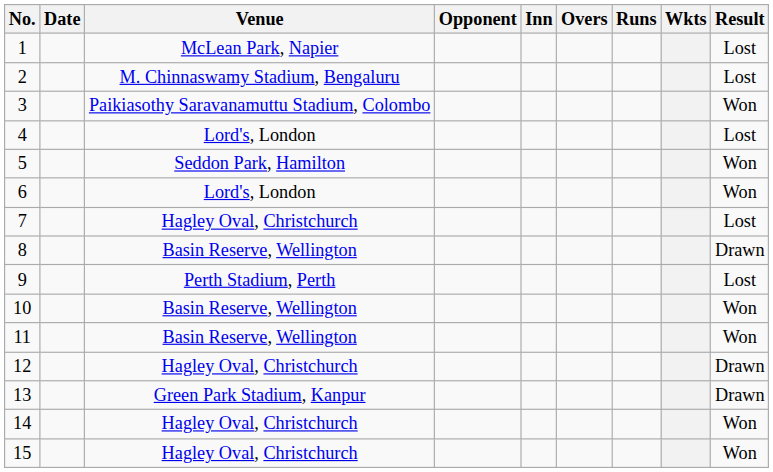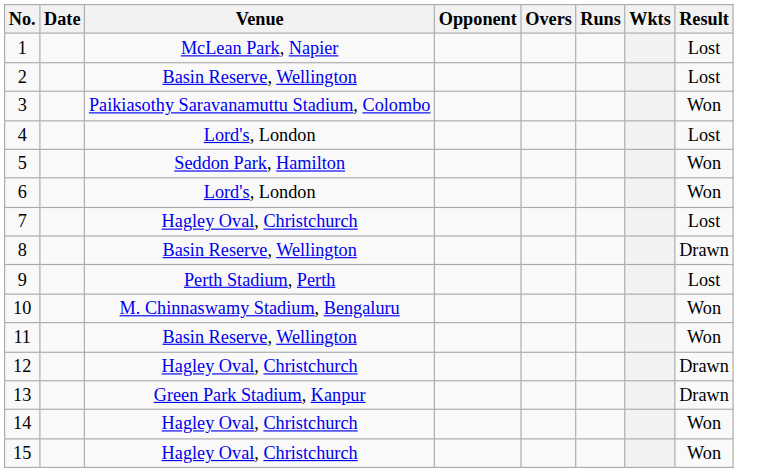 <table class="wikitable sortable">
 <tr>
 <th>No.</th>
 <th>Date</th>
 <th>Venue</th>
 <th>Opponent</th>
-<th>Inn</th>
 <th>Overs</th>
 <th>Runs</th>
 <th>Wkts</th>
 <th>Result</th>
 </tr>
 <tr align=center>
 <td>1</td>
 <td></td>
 <td><a href='#'>McLean Park</a>, <a href='#'>Napier</a></td>
 <td></td>
 <td></td>
 <td></td>
-<td></td>
 <th scope="row"></th>
 <td>Lost</td>
 </tr>
 <tr align=center>
 <td>2</td>
 <td></td>
-<td><a href='#'>M. Chinnaswamy Stadium</a>, <a href='#'>Bengaluru</a></td>
-<td></td>
+<td><a href='#'>Basin Reserve</a>, <a href='#'>Wellington</a></td>
 <td></td>
 <td></td>
 <td></td>
 <th scope="row"></th>
 <td>Lost</td>
 </tr>
 <tr align=center>
 <td>3</td>
 <td></td>
 <td><a href='#'>Paikiasothy Saravanamuttu Stadium</a>, <a href='#'>Colombo</a></td>
 <td></td>
 <td></td>
 <td></td>
-<td></td>
 <th scope="row"></th>
 <td>Won</td>
 </tr>
 <tr align=center>
 <td>4</td>
 <td></td>
 <td><a href='#'>Lord's</a>, London</td>
-<td></td>
 <td></td>
 <td></td>
 <td></td>
 <th scope="row"></th>
 <td>Lost</td>
 </tr>
 <tr align=center>
 <td>5</td>
 <td></td>
 <td><a href='#'>Seddon Park</a>, <a href='#'>Hamilton</a></td>
 <td></td>
 <td></td>
 <td></td>
-<td></td>
 <th scope="row"></th>
 <td>Won</td>
 </tr>
 <tr align=center>
 <td>6</td>
 <td></td>
 <td><a href='#'>Lord's</a>, London</td>
-<td></td>
 <td></td>
 <td></td>
 <td></td>
 <th scope="row"></th>
 <td>Won</td>
 </tr>
 <tr align=center>
 <td>7</td>
 <td></td>
 <td><a href='#'>Hagley Oval</a>, <a href='#'>Christchurch</a></td>
 <td></td>
 <td></td>
 <td></td>
-<td></td>
 <th scope="row"></th>
 <td>Lost</td>
 </tr>
 <tr align=center>
 <td>8</td>
 <td></td>
 <td><a href='#'>Basin Reserve</a>, <a href='#'>Wellington</a></td>
-<td></td>
 <td></td>
 <td></td>
 <td></td>
 <th scope="row"></th>
 <td>Drawn</td>
 </tr>
 <tr align=center>
 <td>9</td>
 <td></td>
 <td><a href='#'>Perth Stadium</a>, <a href='#'>Perth</a></td>
 <td></td>
 <td></td>
 <td></td>
-<td></td>
 <th scope="row"></th>
 <td>Lost</td>
 </tr>
 <tr align=center>
 <td>10</td>
 <td></td>
-<td><a href='#'>Basin Reserve</a>, <a href='#'>Wellington</a></td>
-<td></td>
+<td><a href='#'>M. Chinnaswamy Stadium</a>, <a href='#'>Bengaluru</a></td>
 <td></td>
 <td></td>
 <td></td>
 <th scope="row"></th>
 <td>Won</td>
 </tr>
 <tr align=center>
 <td>11</td>
 <td></td>
 <td><a href='#'>Basin Reserve</a>, <a href='#'>Wellington</a></td>
 <td></td>
 <td></td>
 <td></td>
-<td></td>
 <th scope="row"></th>
 <td>Won</td>
 </tr>
 <tr align=center>
 <td>12</td>
 <td></td>
 <td><a href='#'>Hagley Oval</a>, <a href='#'>Christchurch</a></td>
-<td></td>
 <td></td>
 <td></td>
 <td></td>
 <th scope="row"></th>
 <td>Drawn</td>
 </tr>
 <tr align=center>
 <td>13</td>
 <td></td>
 <td><a href='#'>Green Park Stadium</a>, <a href='#'>Kanpur</a></td>
 <td></td>
 <td></td>
 <td></td>
-<td></td>
 <th scope="row"></th>
 <td>Drawn</td>
 </tr>
 <tr align=center>
 <td>14</td>
 <td></td>
 <td><a href='#'>Hagley Oval</a>, <a href='#'>Christchurch</a></td>
-<td></td>
 <td></td>
 <td></td>
 <td></td>
 <th scope="row"></th>
 <td>Won</td>
 </tr>
 <tr align=center>
 <td>15</td>
 <td></td>
 <td><a href='#'>Hagley Oval</a>, <a href='#'>Christchurch</a></td>
 <td></td>
 <td></td>
 <td></td>
-<td></td>
 <th scope="row"></th>
 <td>Won</td>
 </tr>
 </table>
